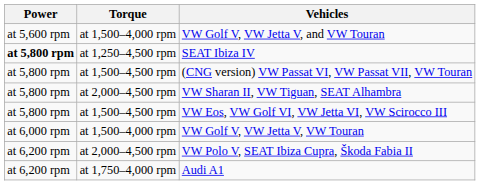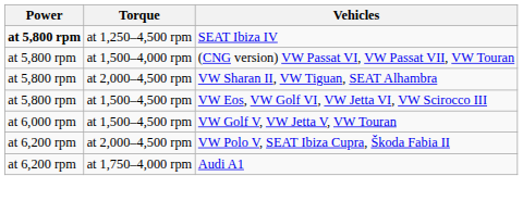 <table class="wikitable">
 <tr>
 <th>Power</th>
 <th>Torque</th>
 <th>Vehicles</th>
-</tr>
-<tr>
-<td> at 5,600 rpm</td>
-<td> at 1,500–4,000 rpm</td>
-<td><a href='#'>VW Golf V</a>, <a href='#'>VW Jetta V</a>, and <a href='#'>VW Touran</a></td>
 </tr>
 <tr>
 <td><strong> at 5,800 rpm</strong></td>
 <td> at 1,250–4,500 rpm</td>
 <td><a href='#'>SEAT Ibiza IV</a></td>
 </tr>
 <tr>
 <td> at 5,800 rpm</td>
-<td> at 1,500–4,500 rpm</td>
+<td> at 1,500–4,000 rpm</td>
 <td>(<a href='#'>CNG</a> version) <a href='#'>VW Passat VI</a>, <a href='#'>VW Passat VII</a>, <a href='#'>VW Touran</a></td>
 </tr>
 <tr>
 <td> at 5,800 rpm</td>
 <td> at 2,000–4,500 rpm</td>
 <td><a href='#'>VW Sharan II</a>, <a href='#'>VW Tiguan</a>, <a href='#'>SEAT Alhambra</a></td>
 </tr>
 <tr>
 <td> at 5,800 rpm</td>
 <td> at 1,500–4,500 rpm</td>
 <td><a href='#'>VW Eos</a>, <a href='#'>VW Golf VI</a>, <a href='#'>VW Jetta VI</a>, <a href='#'>VW Scirocco III</a></td>
 </tr>
 <tr>
 <td> at 6,000 rpm</td>
-<td> at 1,500–4,000 rpm</td>
+<td> at 1,500–4,500 rpm</td>
 <td><a href='#'>VW Golf V</a>, <a href='#'>VW Jetta V</a>, <a href='#'>VW Touran</a></td>
 </tr>
 <tr>
 <td> at 6,200 rpm</td>
 <td> at 2,000–4,500 rpm</td>
 <td><a href='#'>VW Polo V</a>, <a href='#'>SEAT Ibiza Cupra</a>, <a href='#'>Škoda Fabia II</a></td>
 </tr>
 <tr>
 <td> at 6,200 rpm</td>
 <td> at 1,750–4,000 rpm</td>
 <td><a href='#'>Audi A1</a></td>
 </tr>
 </table>
